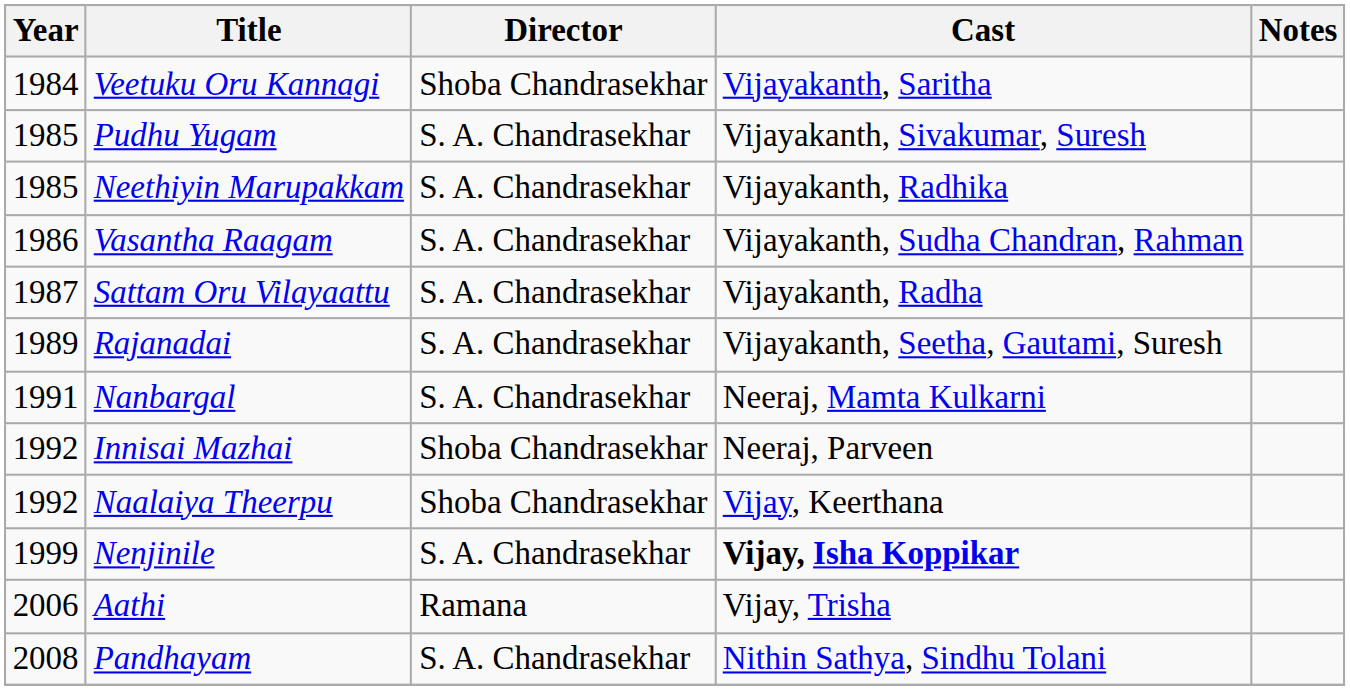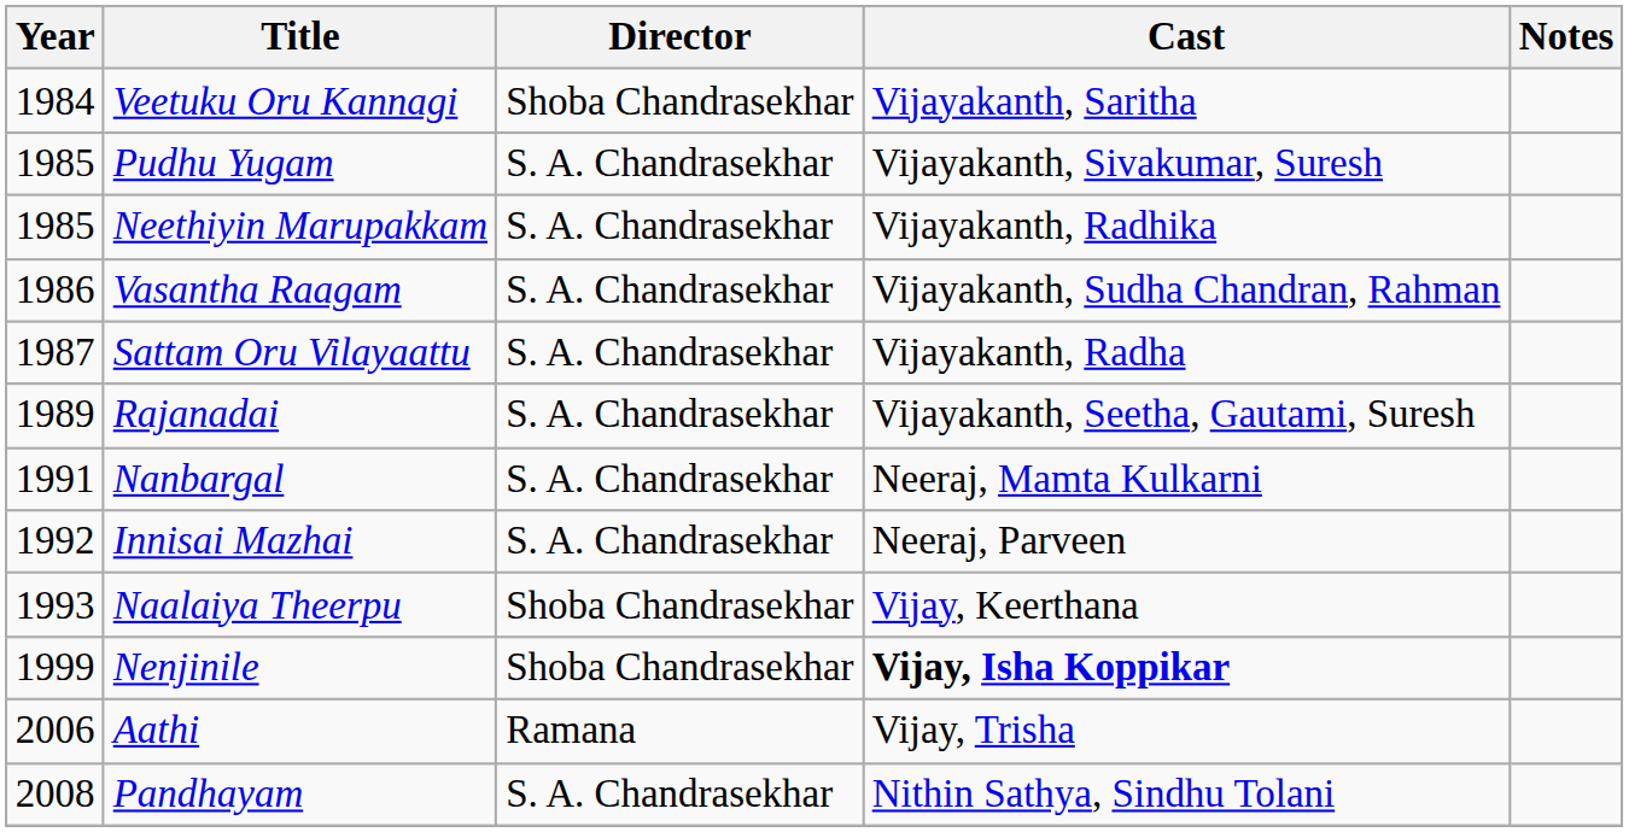 <table class="wikitable sortable">
 <tr>
 <th>Year</th>
 <th>Title</th>
 <th>Director</th>
 <th>Cast</th>
 <th class="unsortable">Notes</th>
 </tr>
 <tr>
 <td>1984</td>
 <td><em><a href='#'>Veetuku Oru Kannagi</a></em></td>
 <td>Shoba Chandrasekhar</td>
 <td><a href='#'>Vijayakanth</a>, <a href='#'>Saritha</a></td>
 <td></td>
 </tr>
 <tr>
 <td>1985</td>
 <td><em><a href='#'>Pudhu Yugam</a></em></td>
 <td>S. A. Chandrasekhar</td>
 <td>Vijayakanth, <a href='#'>Sivakumar</a>, <a href='#'>Suresh</a></td>
 <td></td>
 </tr>
 <tr>
 <td>1985</td>
 <td><em><a href='#'>Neethiyin Marupakkam</a></em></td>
 <td>S. A. Chandrasekhar</td>
 <td>Vijayakanth, <a href='#'>Radhika</a></td>
 <td></td>
 </tr>
 <tr>
 <td>1986</td>
 <td><em><a href='#'>Vasantha Raagam</a></em></td>
 <td>S. A. Chandrasekhar</td>
 <td>Vijayakanth, <a href='#'>Sudha Chandran</a>, <a href='#'>Rahman</a></td>
 <td></td>
 </tr>
 <tr>
 <td>1987</td>
 <td><em><a href='#'>Sattam Oru Vilayaattu</a></em></td>
 <td>S. A. Chandrasekhar</td>
 <td>Vijayakanth, <a href='#'>Radha</a></td>
 <td></td>
 </tr>
 <tr>
 <td>1989</td>
 <td><em><a href='#'>Rajanadai</a></em></td>
 <td>S. A. Chandrasekhar</td>
 <td>Vijayakanth, <a href='#'>Seetha</a>, <a href='#'>Gautami</a>, Suresh</td>
 <td></td>
 </tr>
 <tr>
 <td>1991</td>
 <td><em><a href='#'>Nanbargal</a></em></td>
 <td>S. A. Chandrasekhar</td>
 <td>Neeraj, <a href='#'>Mamta Kulkarni</a></td>
 <td></td>
 </tr>
 <tr>
 <td>1992</td>
 <td><em><a href='#'>Innisai Mazhai</a></em></td>
-<td>Shoba Chandrasekhar</td>
+<td>S. A. Chandrasekhar</td>
 <td>Neeraj, Parveen</td>
 <td></td>
 </tr>
 <tr>
-<td>1992</td>
+<td>1993</td>
 <td><em><a href='#'>Naalaiya Theerpu</a></em></td>
 <td>Shoba Chandrasekhar</td>
 <td><a href='#'>Vijay</a>, Keerthana</td>
 <td></td>
 </tr>
 <tr>
 <td>1999</td>
 <td><em><a href='#'>Nenjinile</a></em></td>
-<td>S. A. Chandrasekhar</td>
+<td>Shoba Chandrasekhar</td>
 <td><strong>Vijay, <a href='#'>Isha Koppikar</a></strong></td>
 <td></td>
 </tr>
 <tr>
 <td>2006</td>
 <td><em><a href='#'>Aathi</a></em></td>
 <td>Ramana</td>
 <td>Vijay,  <a href='#'>Trisha</a></td>
 <td></td>
 </tr>
 <tr>
 <td>2008</td>
 <td><em><a href='#'>Pandhayam</a></em></td>
 <td>S. A. Chandrasekhar</td>
 <td><a href='#'>Nithin Sathya</a>, <a href='#'>Sindhu Tolani</a></td>
 <td></td>
 </tr>
 <tr>
 </tr>
 </table>
